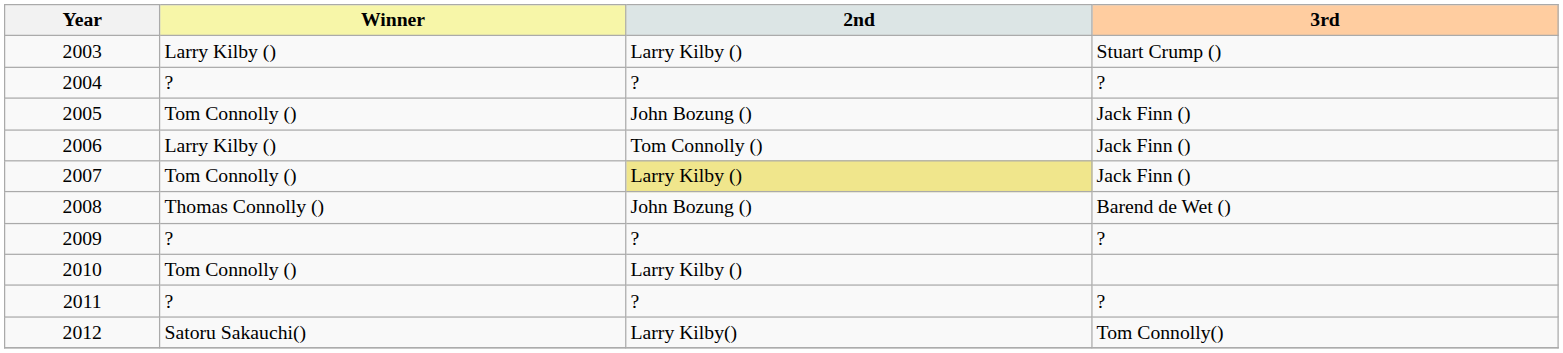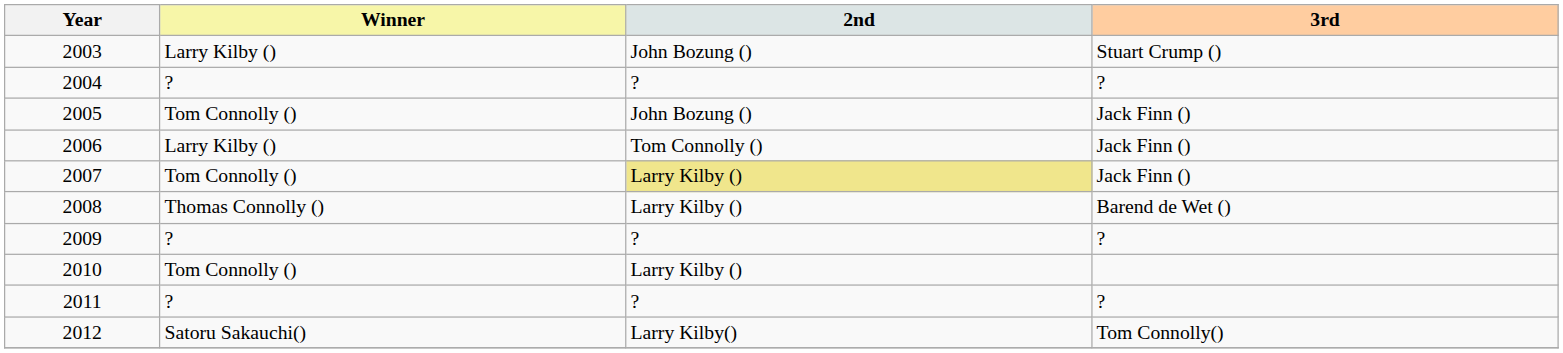 <table class="wikitable" width=100%>
 <tr>
 <th width=10%>Year</th>
 <th style="background-color: #F7F6A8;" width=30%>Winner</th>
 <th style="background-color: #DCE5E5;" width=30%>2nd</th>
 <th style="background-color: #FFCDA0;" width=30%>3rd</th>
 </tr>
 <tr>
 <td align=center>2003 </td>
 <td>Larry Kilby ()</td>
-<td>Larry Kilby ()</td>
+<td>John Bozung ()</td>
 <td>Stuart Crump ()</td>
 </tr>
 <tr>
 <td align=center>2004</td>
 <td>?</td>
 <td>?</td>
 <td>?</td>
 </tr>
 <tr>
 <td align=center>2005 </td>
 <td>Tom Connolly ()</td>
 <td>John Bozung ()</td>
 <td>Jack Finn ()</td>
 </tr>
 <tr>
 <td align=center>2006 </td>
 <td>Larry Kilby ()</td>
 <td>Tom Connolly ()</td>
 <td>Jack Finn ()</td>
 </tr>
 <tr>
 <td align=center>2007 </td>
 <td>Tom Connolly ()</td>
 <td style="background: khaki;">Larry Kilby ()</td>
 <td>Jack Finn ()</td>
 </tr>
 <tr>
 <td align=center>2008 </td>
 <td>Thomas Connolly ()</td>
-<td>John Bozung ()</td>
+<td>Larry Kilby ()</td>
 <td>Barend de Wet ()</td>
 </tr>
 <tr>
 <td align=center>2009</td>
 <td>?</td>
 <td>?</td>
 <td>?</td>
 </tr>
 <tr>
 <td align=center>2010 </td>
 <td>Tom Connolly ()</td>
 <td>Larry Kilby ()</td>
 <td></td>
 </tr>
 <tr>
 <td align=center>2011</td>
 <td>?</td>
 <td>?</td>
 <td>?</td>
 </tr>
 <tr>
 <td align=center>2012 </td>
 <td>Satoru Sakauchi()</td>
 <td>Larry Kilby()</td>
 <td>Tom Connolly()</td>
 </tr>
 <tr>
 </tr>
 </table>
